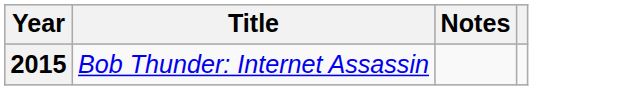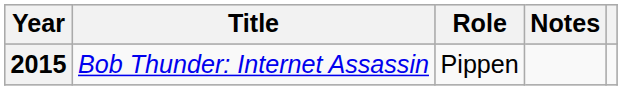 <table class="wikitable sortable plainrowheaders">
 <tr>
 <th scope="col">Year</th>
 <th scope="col">Title</th>
+<th scope="col">Role</th>
 <th scope="col" class="unsortable">Notes</th>
 <th scope="col" class="unsortable"></th>
 </tr>
 <tr>
 <th scope="row">2015</th>
 <td scope="row"><em><a href='#'>Bob Thunder: Internet Assassin</a></em></td>
+<td>Pippen</td>
 <td></td>
 <td style="text-align:center;"></td>
 </tr>
 </table>
